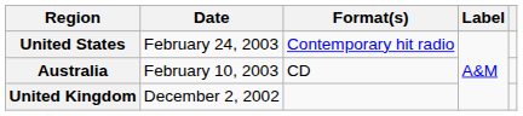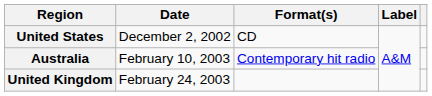 <table class="wikitable plainrowheaders">
 <tr>
 <th scope="col">Region</th>
 <th scope="col">Date</th>
 <th scope="col">Format(s)</th>
 <th scope="col">Label</th>
 <th scope="col"></th>
 </tr>
 <tr>
 <th scope="row">United States</th>
-<td>February 24, 2003</td>
-<td><a href='#'>Contemporary hit radio</a></td>
+<td>December 2, 2002</td>
+<td>CD</td>
 <td rowspan="3"><a href='#'>A&M</a></td>
 <td align="center"></td>
 </tr>
 <tr>
 <th scope="row">Australia</th>
 <td>February 10, 2003</td>
-<td>CD</td>
+<td><a href='#'>Contemporary hit radio</a></td>
 <td align="center"></td>
 </tr>
 <tr>
 <th scope="row">United Kingdom</th>
-<td>December 2, 2002</td>
+<td>February 24, 2003</td>
 <td></td>
 <td align="center"></td>
 </tr>
 </table>
